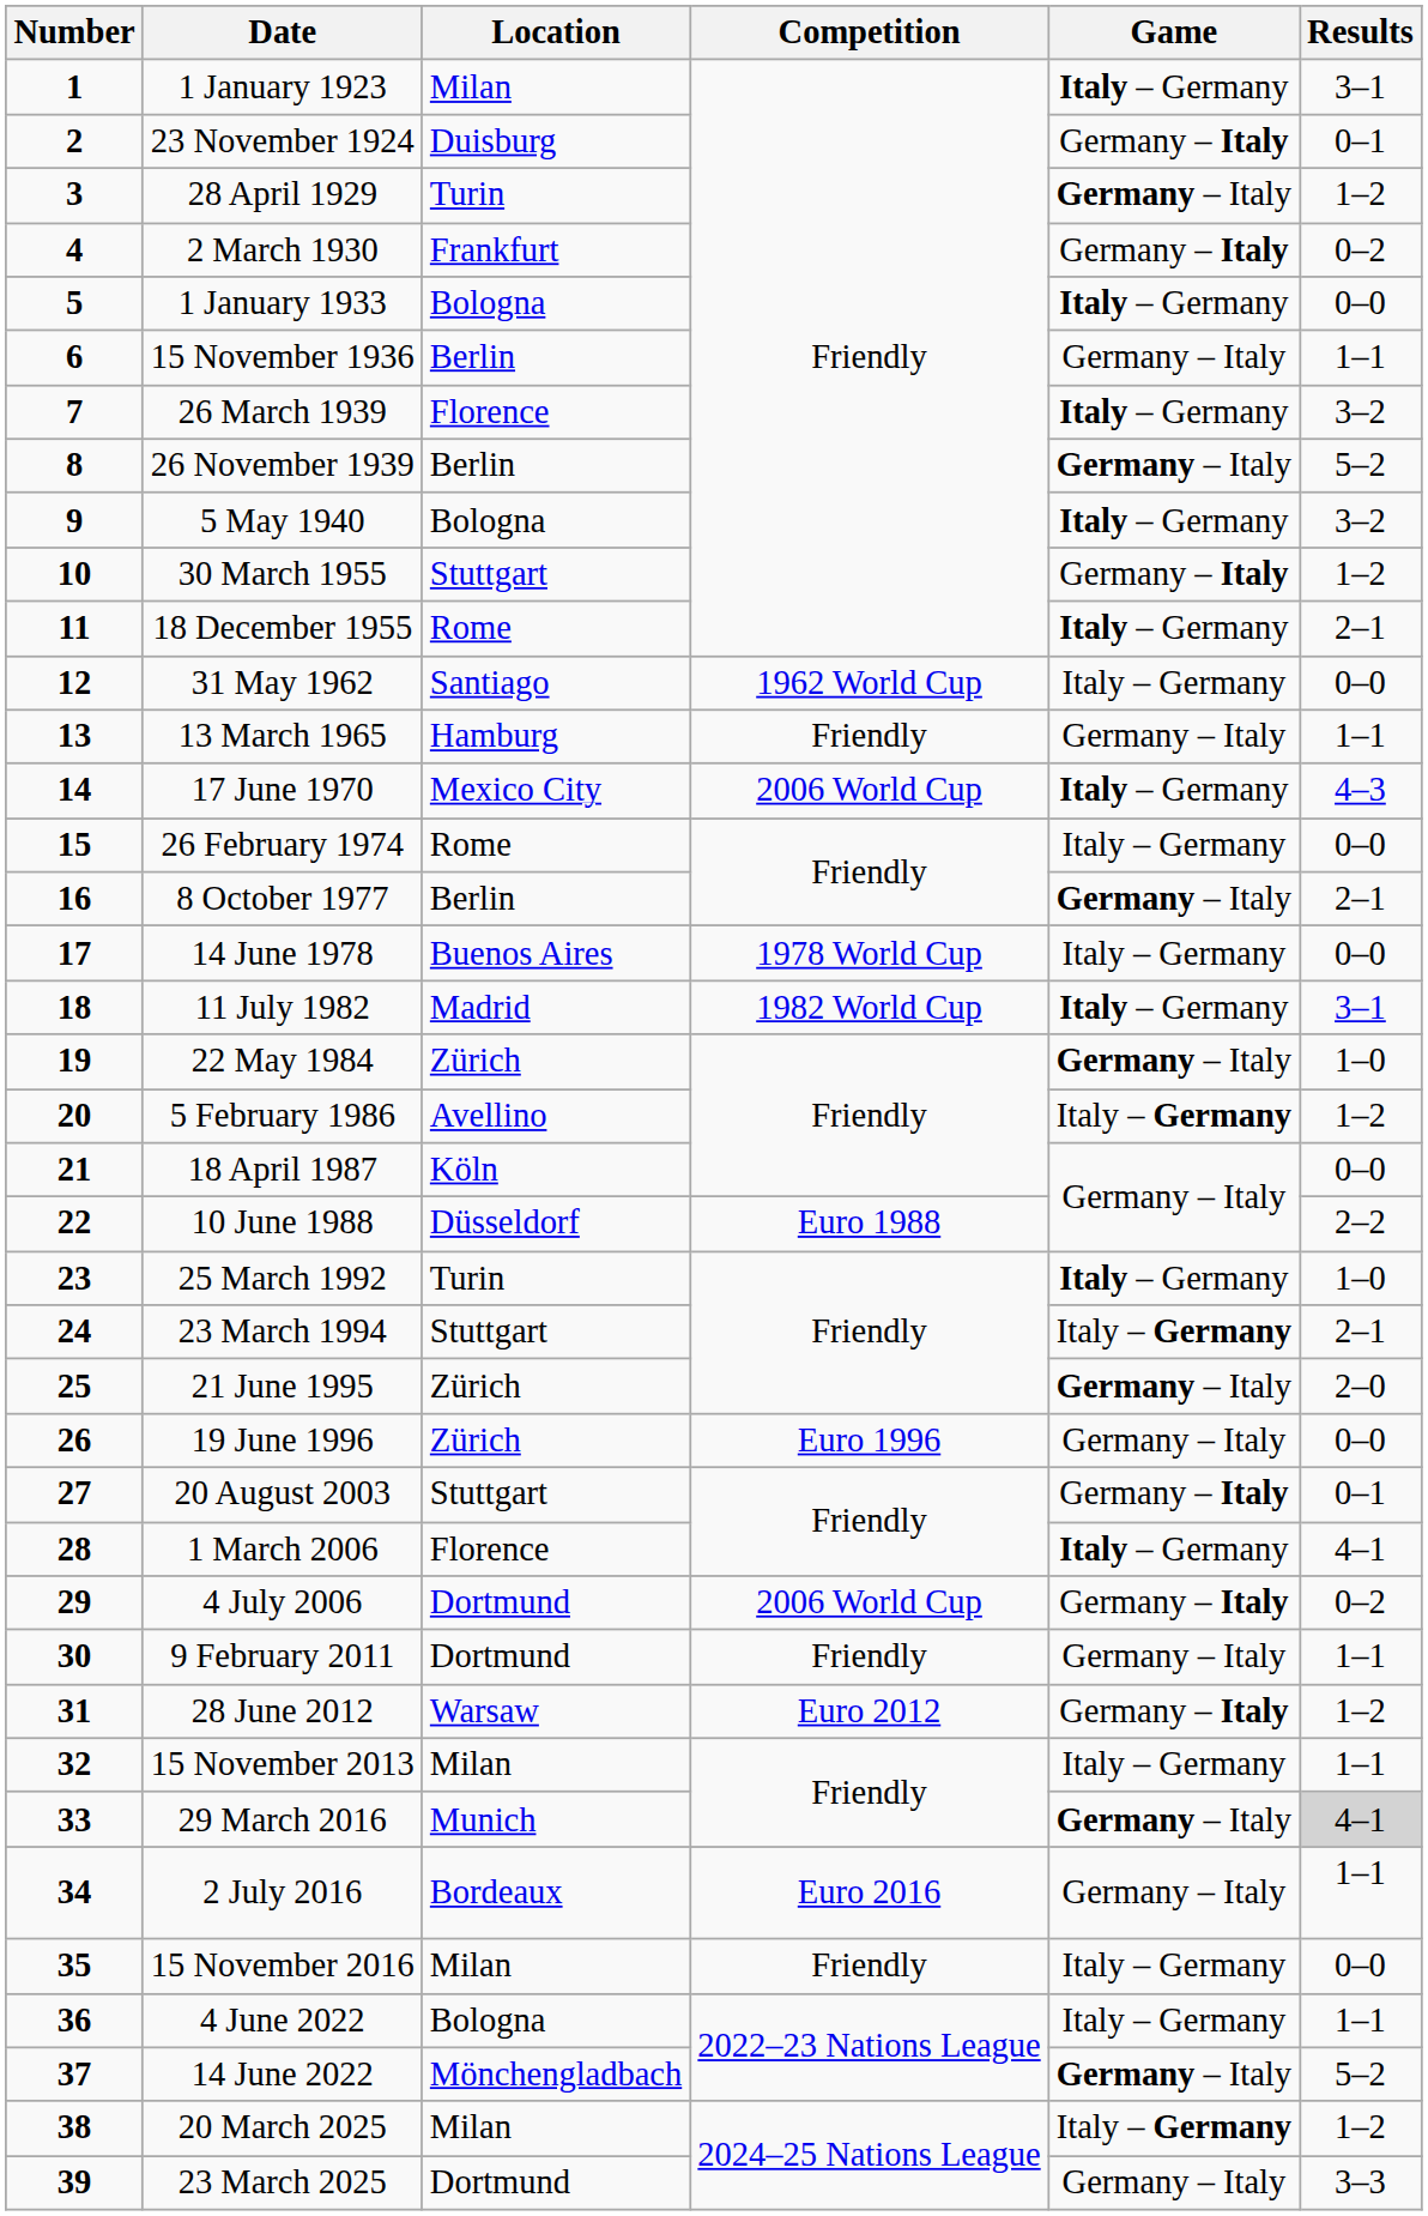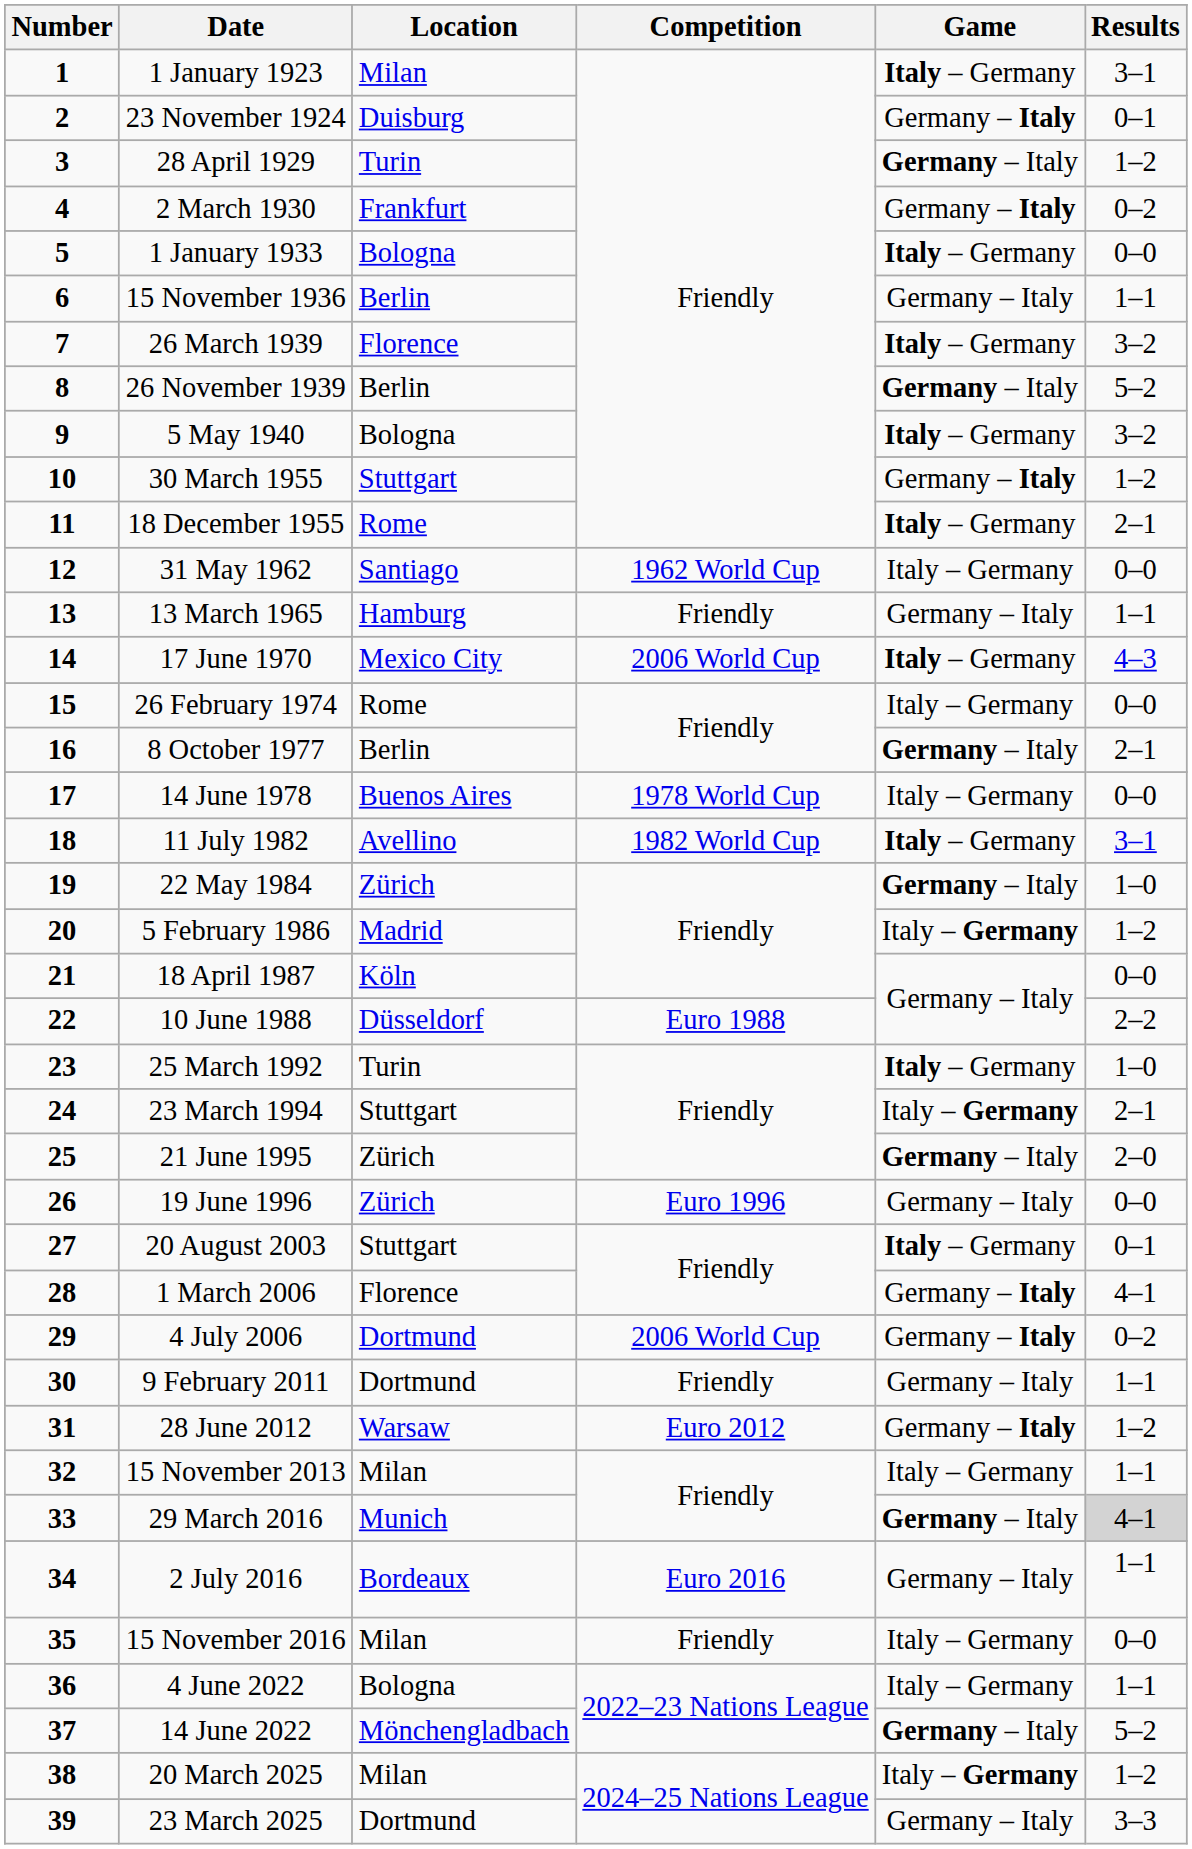 <table class="wikitable" style="text-align: center;">
 <tr>
 <th>Number</th>
 <th>Date</th>
 <th>Location</th>
 <th>Competition</th>
 <th>Game</th>
 <th>Results</th>
 </tr>
 <tr>
 <td><strong>1</strong></td>
 <td>1 January 1923</td>
 <td align=left> <a href='#'>Milan</a></td>
 <td rowspan="11">Friendly</td>
 <td><strong>Italy</strong> – Germany</td>
 <td>3–1</td>
 </tr>
 <tr align="center">
 <td><strong>2</strong></td>
 <td>23 November 1924</td>
 <td align=left> <a href='#'>Duisburg</a></td>
 <td>Germany – <strong>Italy</strong></td>
 <td>0–1</td>
 </tr>
 <tr align="center">
 <td><strong>3</strong></td>
 <td>28 April 1929</td>
 <td align=left> <a href='#'>Turin</a></td>
 <td><strong>Germany</strong> – Italy</td>
 <td>1–2</td>
 </tr>
 <tr align="center">
 <td><strong>4</strong></td>
 <td>2 March 1930</td>
 <td align=left> <a href='#'>Frankfurt</a></td>
 <td>Germany – <strong>Italy</strong></td>
 <td>0–2</td>
 </tr>
 <tr align="center">
 <td><strong>5</strong></td>
 <td>1 January 1933</td>
 <td align=left> <a href='#'>Bologna</a></td>
 <td><strong>Italy</strong> – Germany</td>
 <td>0–0</td>
 </tr>
 <tr align="center">
 <td><strong>6</strong></td>
 <td>15 November 1936</td>
 <td align=left> <a href='#'>Berlin</a></td>
 <td>Germany – Italy</td>
 <td>1–1</td>
 </tr>
 <tr align="center">
 <td><strong>7</strong></td>
 <td>26 March 1939</td>
 <td align=left> <a href='#'>Florence</a></td>
 <td><strong>Italy</strong> – Germany</td>
 <td>3–2</td>
 </tr>
 <tr align="center">
 <td><strong>8</strong></td>
 <td>26 November 1939</td>
 <td align=left> Berlin</td>
 <td><strong>Germany</strong> – Italy</td>
 <td>5–2</td>
 </tr>
 <tr align="center">
 <td><strong>9</strong></td>
 <td>5 May 1940</td>
 <td align=left> Bologna</td>
 <td><strong>Italy</strong> – Germany</td>
 <td>3–2</td>
 </tr>
 <tr align="center">
 <td><strong>10</strong></td>
 <td>30 March 1955</td>
 <td align=left> <a href='#'>Stuttgart</a></td>
 <td>Germany – <strong>Italy</strong></td>
 <td>1–2</td>
 </tr>
 <tr align="center">
 <td><strong>11</strong></td>
 <td>18 December 1955</td>
 <td align=left> <a href='#'>Rome</a></td>
 <td><strong>Italy</strong> – Germany</td>
 <td>2–1</td>
 </tr>
 <tr align="center">
 <td><strong>12</strong></td>
 <td>31 May 1962</td>
 <td align=left> <a href='#'>Santiago</a></td>
 <td><a href='#'>1962 World Cup</a></td>
 <td>Italy – Germany</td>
 <td>0–0</td>
 </tr>
 <tr align="center">
 <td><strong>13</strong></td>
 <td>13 March 1965</td>
 <td align=left> <a href='#'>Hamburg</a></td>
 <td>Friendly</td>
 <td>Germany – Italy</td>
 <td>1–1</td>
 </tr>
 <tr align="center">
 <td><strong>14</strong></td>
 <td>17 June 1970</td>
 <td align=left> <a href='#'>Mexico City</a></td>
 <td><a href='#'>2006 World Cup</a></td>
 <td><strong>Italy</strong> – Germany</td>
 <td><a href='#'>4–3</a><br></td>
 </tr>
 <tr align="center">
 <td><strong>15</strong></td>
 <td>26 February 1974</td>
 <td align=left> Rome</td>
 <td rowspan="2">Friendly</td>
 <td>Italy – Germany</td>
 <td>0–0</td>
 </tr>
 <tr align="center">
 <td><strong>16</strong></td>
 <td>8 October 1977</td>
 <td align=left> Berlin</td>
 <td><strong>Germany</strong> – Italy</td>
 <td>2–1</td>
 </tr>
 <tr align="center">
 <td><strong>17</strong></td>
 <td>14 June 1978</td>
 <td align=left> <a href='#'>Buenos Aires</a></td>
 <td><a href='#'>1978 World Cup</a></td>
 <td>Italy – Germany</td>
 <td>0–0</td>
 </tr>
 <tr align="center">
 <td><strong>18</strong></td>
 <td>11 July 1982</td>
-<td align=left> <a href='#'>Madrid</a></td>
+<td align=left> <a href='#'>Avellino</a></td>
 <td><a href='#'>1982 World Cup</a></td>
 <td><strong>Italy</strong> – Germany</td>
 <td><a href='#'>3–1</a></td>
 </tr>
 <tr align="center">
 <td><strong>19</strong></td>
 <td>22 May 1984</td>
 <td align=left> <a href='#'>Zürich</a></td>
 <td rowspan="3">Friendly</td>
 <td><strong>Germany</strong> – Italy</td>
 <td>1–0</td>
 </tr>
 <tr align="center">
 <td><strong>20</strong></td>
 <td>5 February 1986</td>
-<td align=left> <a href='#'>Avellino</a></td>
+<td align=left> <a href='#'>Madrid</a></td>
 <td>Italy – <strong>Germany</strong></td>
 <td>1–2</td>
 </tr>
 <tr align="center">
 <td><strong>21</strong></td>
 <td>18 April 1987</td>
 <td align=left> <a href='#'>Köln</a></td>
 <td rowspan="2">Germany – Italy</td>
 <td>0–0</td>
 </tr>
 <tr align="center">
 <td><strong>22</strong></td>
 <td>10 June 1988</td>
 <td align=left> <a href='#'>Düsseldorf</a></td>
 <td><a href='#'>Euro 1988</a></td>
 <td>2–2</td>
 </tr>
 <tr align="center">
 <td><strong>23</strong></td>
 <td>25 March 1992</td>
 <td align=left> Turin</td>
 <td rowspan="3">Friendly</td>
 <td><strong>Italy</strong> – Germany</td>
 <td>1–0</td>
 </tr>
 <tr align="center">
 <td><strong>24</strong></td>
 <td>23 March 1994</td>
 <td align=left> Stuttgart</td>
 <td>Italy – <strong>Germany</strong></td>
 <td>2–1</td>
 </tr>
 <tr align="center">
 <td><strong>25</strong></td>
 <td>21 June 1995</td>
 <td align=left> Zürich</td>
 <td><strong>Germany</strong> – Italy</td>
 <td>2–0</td>
 </tr>
 <tr align="center">
 <td><strong>26</strong></td>
 <td>19 June 1996</td>
 <td align=left> <a href='#'>Zürich</a></td>
 <td><a href='#'>Euro 1996</a></td>
 <td>Germany – Italy</td>
 <td>0–0</td>
 </tr>
 <tr align="center">
 <td><strong>27</strong></td>
 <td>20 August 2003</td>
 <td align=left> Stuttgart</td>
 <td rowspan="2">Friendly</td>
-<td>Germany – <strong>Italy</strong></td>
+<td><strong>Italy</strong> – Germany</td>
 <td>0–1</td>
 </tr>
 <tr align="center">
 <td><strong>28</strong></td>
 <td>1 March 2006</td>
 <td align=left> Florence</td>
-<td><strong>Italy</strong> – Germany</td>
+<td>Germany – <strong>Italy</strong></td>
 <td>4–1</td>
 </tr>
 <tr align="center">
 <td><strong>29</strong></td>
 <td>4 July 2006</td>
 <td align=left> <a href='#'>Dortmund</a></td>
 <td><a href='#'>2006 World Cup</a></td>
 <td>Germany – <strong>Italy</strong></td>
 <td>0–2<br></td>
 </tr>
 <tr align="center">
 <td><strong>30</strong></td>
 <td>9 February 2011</td>
 <td align=left> Dortmund</td>
 <td>Friendly</td>
 <td>Germany – Italy</td>
 <td>1–1</td>
 </tr>
 <tr align="center">
 <td><strong>31</strong></td>
 <td>28 June 2012</td>
 <td align=left> <a href='#'>Warsaw</a></td>
 <td><a href='#'>Euro 2012</a></td>
 <td>Germany – <strong>Italy</strong></td>
 <td>1–2</td>
 </tr>
 <tr align="center">
 <td><strong>32</strong></td>
 <td>15 November 2013</td>
 <td align=left> Milan</td>
 <td rowspan="2">Friendly</td>
 <td>Italy – Germany</td>
 <td>1–1</td>
 </tr>
 <tr align="center">
 <td><strong>33</strong></td>
 <td>29 March 2016</td>
 <td align=left> <a href='#'>Munich</a></td>
 <td><strong>Germany</strong> – Italy</td>
 <td style="background: lightgrey;">4–1</td>
 </tr>
 <tr align="center">
 <td><strong>34</strong></td>
 <td>2 July 2016</td>
 <td align=left> <a href='#'>Bordeaux</a></td>
 <td><a href='#'>Euro 2016</a></td>
 <td>Germany – Italy</td>
 <td>1–1<br><br></td>
 </tr>
 <tr align="center">
 <td><strong>35</strong></td>
 <td>15 November 2016</td>
 <td align=left> Milan</td>
 <td>Friendly</td>
 <td>Italy – Germany</td>
 <td>0–0</td>
 </tr>
 <tr align="center">
 <td><strong>36</strong></td>
 <td>4 June 2022</td>
 <td align=left> Bologna</td>
 <td rowspan=2><a href='#'>2022–23 Nations League</a></td>
 <td>Italy – Germany</td>
 <td>1–1</td>
 </tr>
 <tr align="center">
 <td><strong>37</strong></td>
 <td>14 June 2022</td>
 <td align=left> <a href='#'>Mönchengladbach</a></td>
 <td><strong>Germany</strong> – Italy</td>
 <td>5–2</td>
 </tr>
 <tr align="center">
 <td><strong>38</strong></td>
 <td>20 March 2025</td>
 <td align=left> Milan</td>
 <td rowspan=2><a href='#'>2024–25 Nations League</a></td>
 <td>Italy – <strong>Germany</strong></td>
 <td>1–2</td>
 </tr>
 <tr align="center">
 <td><strong>39</strong></td>
 <td>23 March 2025</td>
 <td align=left> Dortmund</td>
 <td>Germany – Italy</td>
 <td>3–3</td>
 </tr>
 </table>
